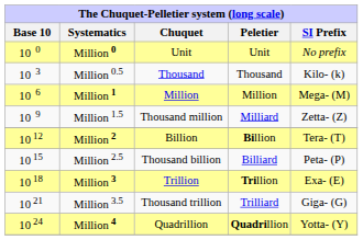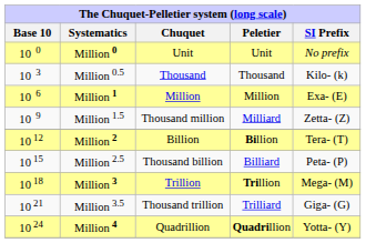 <table class="wikitable" style="margin: auto;">
 <tr>
 <td colspan=6 bgcolor=#ccccff align=center><strong>  The Chuquet-Pelletier system (<a href='#'>long scale</a>)</strong>  </td>
 </tr>
 <tr>
 <th bgcolor=#eeeeff>  Base 10  </th>
 <th bgcolor=#eeeeff>  Systematics  </th>
 <th bgcolor=#eeeeff> Chuquet </th>
 <th bgcolor=#eeeeff>   Peletier   </th>
 <th bgcolor=#eeeeff>   <a href='#'>SI</a> Prefix   </th>
 </tr>
 <tr>
 <td bgcolor=#ffff99>    10<sup>  0</sup></td>
 <td bgcolor=#ffff99>    Million<sup> <strong>0</strong></sup></td>
 <td bgcolor=#ffff99 align=center>Unit</td>
 <td bgcolor=#ffff99 align=center>Unit</td>
 <td bgcolor=#ffff99 align=center><em>No prefix</em></td>
 </tr>
 <tr>
 <td>    10<sup>  3</sup></td>
 <td>    Million<sup> 0.5</sup></td>
 <td align=center><a href='#'>Thousand</a></td>
 <td align=center>Thousand</td>
 <td align=center>Kilo- (k)</td>
 </tr>
 <tr>
 <td bgcolor=#ffff99>    10<sup>  6</sup></td>
 <td bgcolor=#ffff99>    Million<sup> <strong>1</strong></sup></td>
 <td bgcolor=#ffff99 align=center><a href='#'>Million</a></td>
 <td bgcolor=#ffff99 align=center>Million</td>
-<td bgcolor=#ffff99 align=center>Mega- (M)</td>
+<td bgcolor=#ffff99 align=center>Exa- (E)</td>
 </tr>
 <tr>
 <td>    10<sup>  9</sup></td>
 <td>    Million<sup> 1.5</sup></td>
 <td align=center> Thousand million </td>
 <td align=center><a href='#'>Milliard</a></td>
 <td align=center>Zetta- (Z)</td>
 </tr>
 <tr>
 </tr>
 <tr>
 <td bgcolor=#ffff99>    10<sup> 12</sup></td>
 <td bgcolor=#ffff99>    Million<sup> <span><strong>2</strong></span></sup></td>
 <td bgcolor=#ffff99 align=center>Billion</td>
 <td bgcolor=#ffff99 align=center><span><strong>Bi</strong></span>llion</td>
 <td bgcolor=#ffff99 align=center>Tera- (T)</td>
 </tr>
 <tr>
 <td>    10<sup> 15</sup></td>
 <td>    Million<sup> 2.5</sup></td>
 <td align=center>Thousand billion</td>
 <td align=center><a href='#'>Billiard</a></td>
 <td align=center>Peta- (P)</td>
 </tr>
 <tr>
 <td bgcolor=#ffff99>    10<sup> 18</sup></td>
 <td bgcolor=#ffff99>    Million<sup> <span><strong>3</strong></span></sup></td>
 <td bgcolor=#ffff99 align=center><a href='#'>Trillion</a></td>
 <td bgcolor=#ffff99 align=center><span><strong>Tri</strong></span>llion</td>
-<td bgcolor=#ffff99 align=center>Exa- (E)</td>
+<td bgcolor=#ffff99 align=center>Mega- (M)</td>
 </tr>
 <tr>
 <td>    10<sup> 21</sup></td>
 <td>     Million<sup> 3.5</sup></td>
 <td align=center>Thousand trillion</td>
 <td align=center><a href='#'>Trilliard</a></td>
 <td align=center>Giga- (G)</td>
 </tr>
 <tr>
 <td bgcolor=#ffff99>    10<sup> 24</sup></td>
 <td bgcolor=#ffff99>    Million<sup> <span><strong>4</strong></span></sup></td>
 <td bgcolor=#ffff99 align=center>Quadrillion</td>
 <td bgcolor=#ffff99 align=center><span><strong>Quadri</strong></span>llion</td>
 <td bgcolor=#ffff99 align=center>Yotta- (Y)</td>
 </tr>
 <tr>
 </tr>
 </table>
